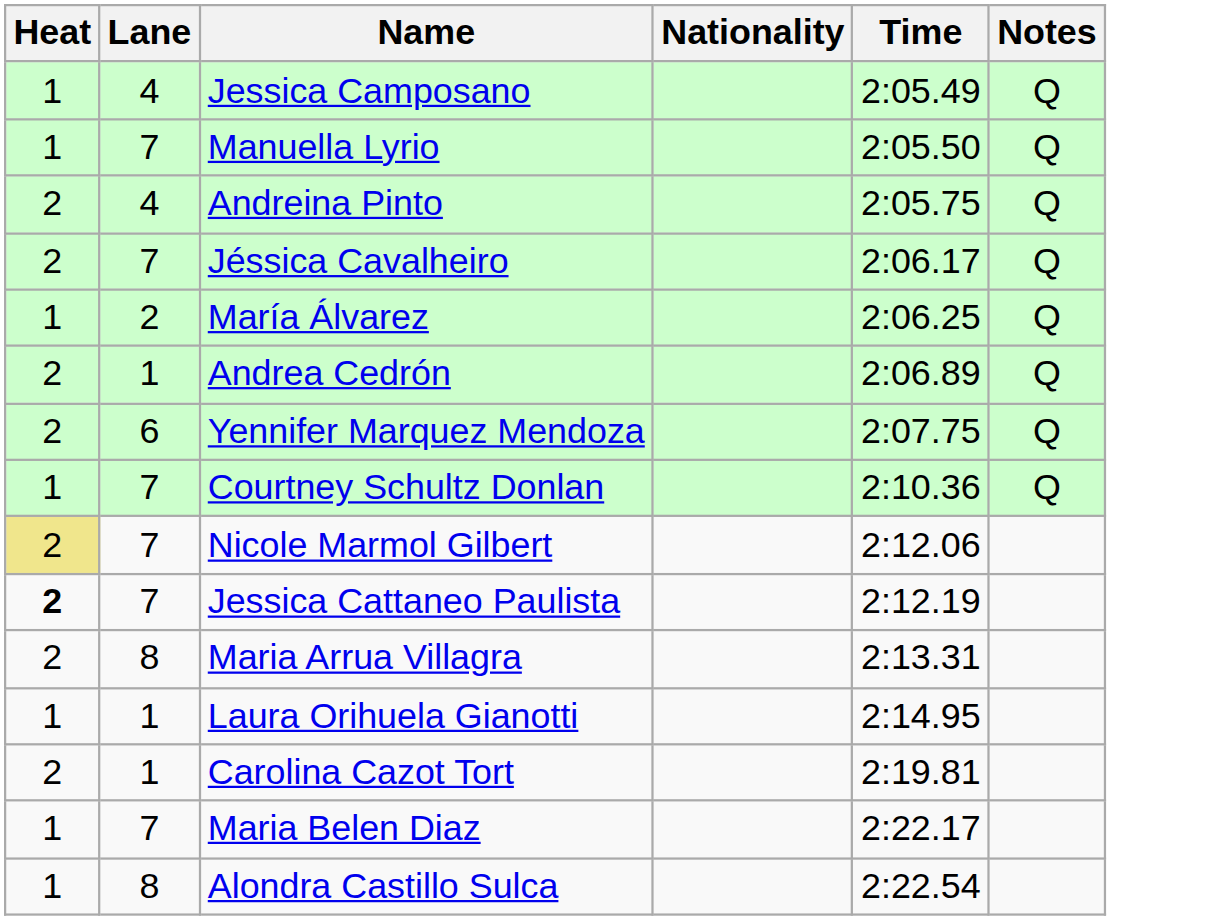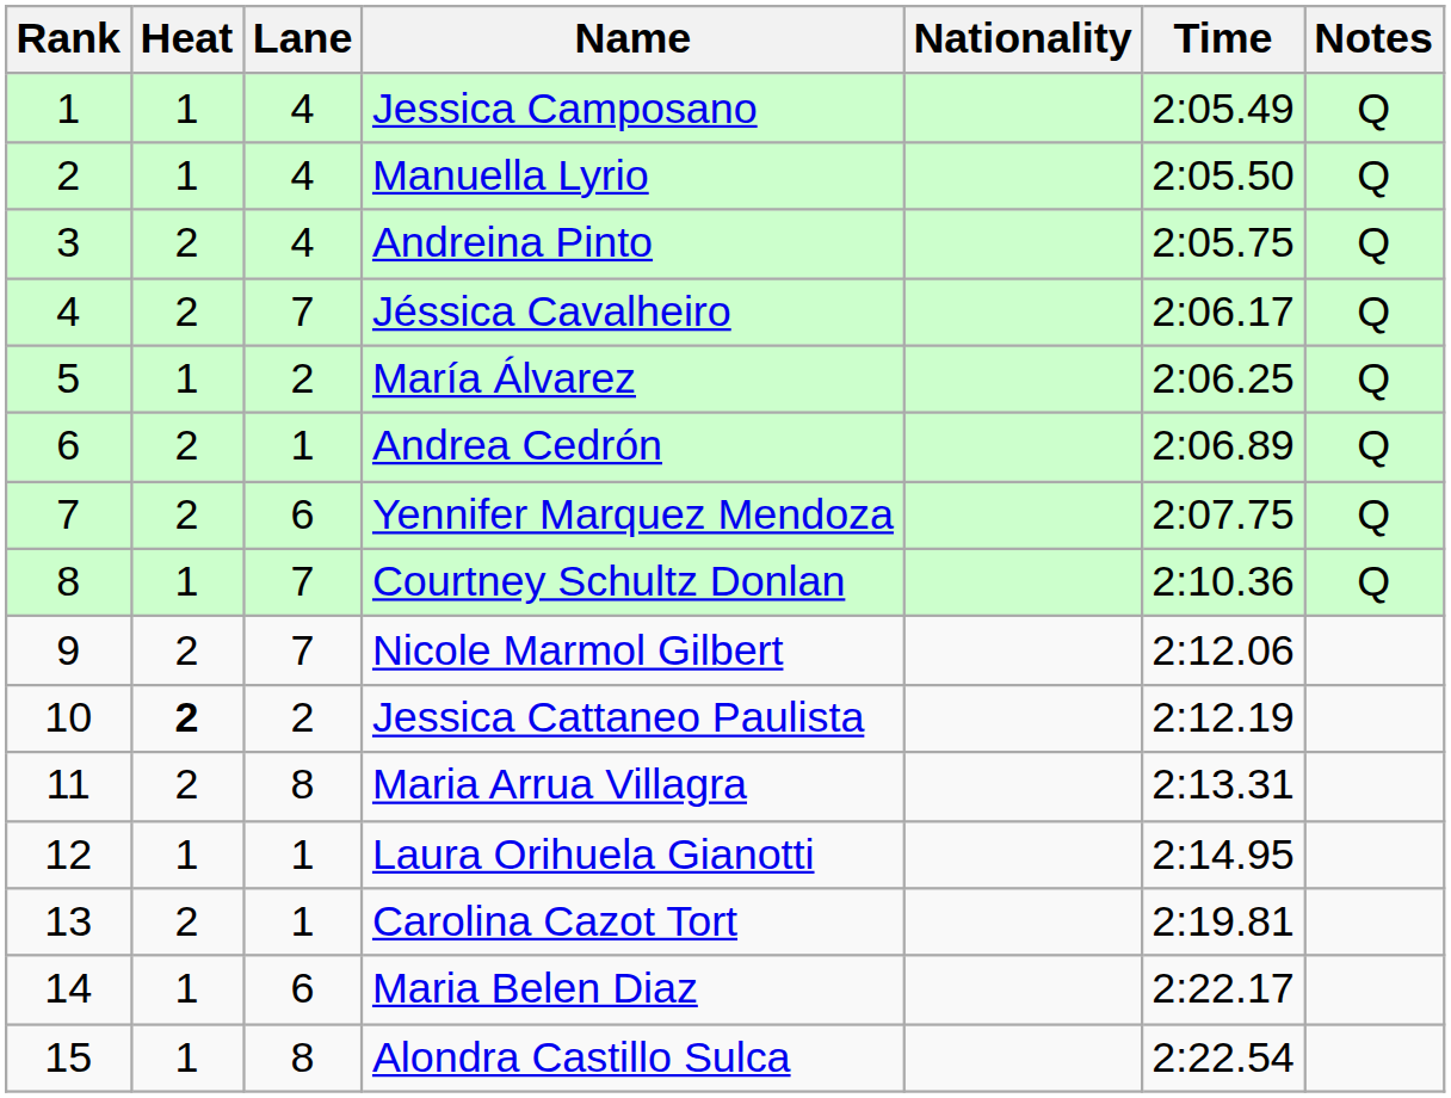 <table class="wikitable sortable" style="text-align:center">
 <tr>
+<th>Rank</th>
 <th>Heat</th>
 <th>Lane</th>
 <th>Name</th>
 <th>Nationality</th>
 <th>Time</th>
 <th>Notes</th>
 </tr>
 <tr bgcolor=ccffcc>
 <td>1</td>
+<td>1</td>
 <td>4</td>
 <td align=left><a href='#'>Jessica Camposano</a></td>
 <td align=left></td>
 <td>2:05.49</td>
 <td>Q</td>
 </tr>
 <tr bgcolor=ccffcc>
+<td>2</td>
 <td>1</td>
-<td>7</td>
+<td>4</td>
 <td align=left><a href='#'>Manuella Lyrio</a></td>
 <td align=left></td>
 <td>2:05.50</td>
 <td>Q</td>
 </tr>
 <tr bgcolor=ccffcc>
+<td>3</td>
 <td>2</td>
 <td>4</td>
 <td align=left><a href='#'>Andreina Pinto</a></td>
 <td align=left></td>
 <td>2:05.75</td>
 <td>Q</td>
 </tr>
 <tr bgcolor=ccffcc>
+<td>4</td>
 <td>2</td>
 <td>7</td>
 <td align=left><a href='#'>Jéssica Cavalheiro</a></td>
 <td align=left></td>
 <td>2:06.17</td>
 <td>Q</td>
 </tr>
 <tr bgcolor=ccffcc>
+<td>5</td>
 <td>1</td>
 <td>2</td>
 <td align=left><a href='#'>María Álvarez</a></td>
 <td align=left></td>
 <td>2:06.25</td>
 <td>Q</td>
 </tr>
 <tr bgcolor=ccffcc>
+<td>6</td>
 <td>2</td>
 <td>1</td>
 <td align=left><a href='#'>Andrea Cedrón</a></td>
 <td align=left></td>
 <td>2:06.89</td>
 <td>Q</td>
 </tr>
 <tr bgcolor=ccffcc>
+<td>7</td>
 <td>2</td>
 <td>6</td>
 <td align=left><a href='#'>Yennifer Marquez Mendoza</a></td>
 <td align=left></td>
 <td>2:07.75</td>
 <td>Q</td>
 </tr>
 <tr bgcolor=ccffcc>
+<td>8</td>
 <td>1</td>
 <td>7</td>
 <td align=left><a href='#'>Courtney Schultz Donlan</a></td>
 <td align=left></td>
 <td>2:10.36</td>
 <td>Q</td>
 </tr>
 <tr>
-<td style="background: khaki;">2</td>
+<td>9</td>
+<td>2</td>
 <td>7</td>
 <td align=left><a href='#'>Nicole Marmol Gilbert</a></td>
 <td align=left></td>
 <td>2:12.06</td>
 <td></td>
 </tr>
 <tr>
+<td>10</td>
 <td><strong>2</strong></td>
-<td>7</td>
+<td>2</td>
 <td align=left><a href='#'>Jessica Cattaneo Paulista</a></td>
 <td align=left></td>
 <td>2:12.19</td>
 <td></td>
 </tr>
 <tr>
+<td>11</td>
 <td>2</td>
 <td>8</td>
 <td align=left><a href='#'>Maria Arrua Villagra</a></td>
 <td align=left></td>
 <td>2:13.31</td>
 <td></td>
 </tr>
 <tr>
+<td>12</td>
 <td>1</td>
 <td>1</td>
 <td align=left><a href='#'>Laura Orihuela Gianotti</a></td>
 <td align=left></td>
 <td>2:14.95</td>
 <td></td>
 </tr>
 <tr>
+<td>13</td>
 <td>2</td>
 <td>1</td>
 <td align=left><a href='#'>Carolina Cazot Tort</a></td>
 <td align=left></td>
 <td>2:19.81</td>
 <td></td>
 </tr>
 <tr>
+<td>14</td>
 <td>1</td>
-<td>7</td>
+<td>6</td>
 <td align=left><a href='#'>Maria Belen Diaz</a></td>
 <td align=left></td>
 <td>2:22.17</td>
 <td></td>
 </tr>
 <tr>
+<td>15</td>
 <td>1</td>
 <td>8</td>
 <td align=left><a href='#'>Alondra Castillo Sulca</a></td>
 <td align=left></td>
 <td>2:22.54</td>
 <td></td>
 </tr>
 </table>
